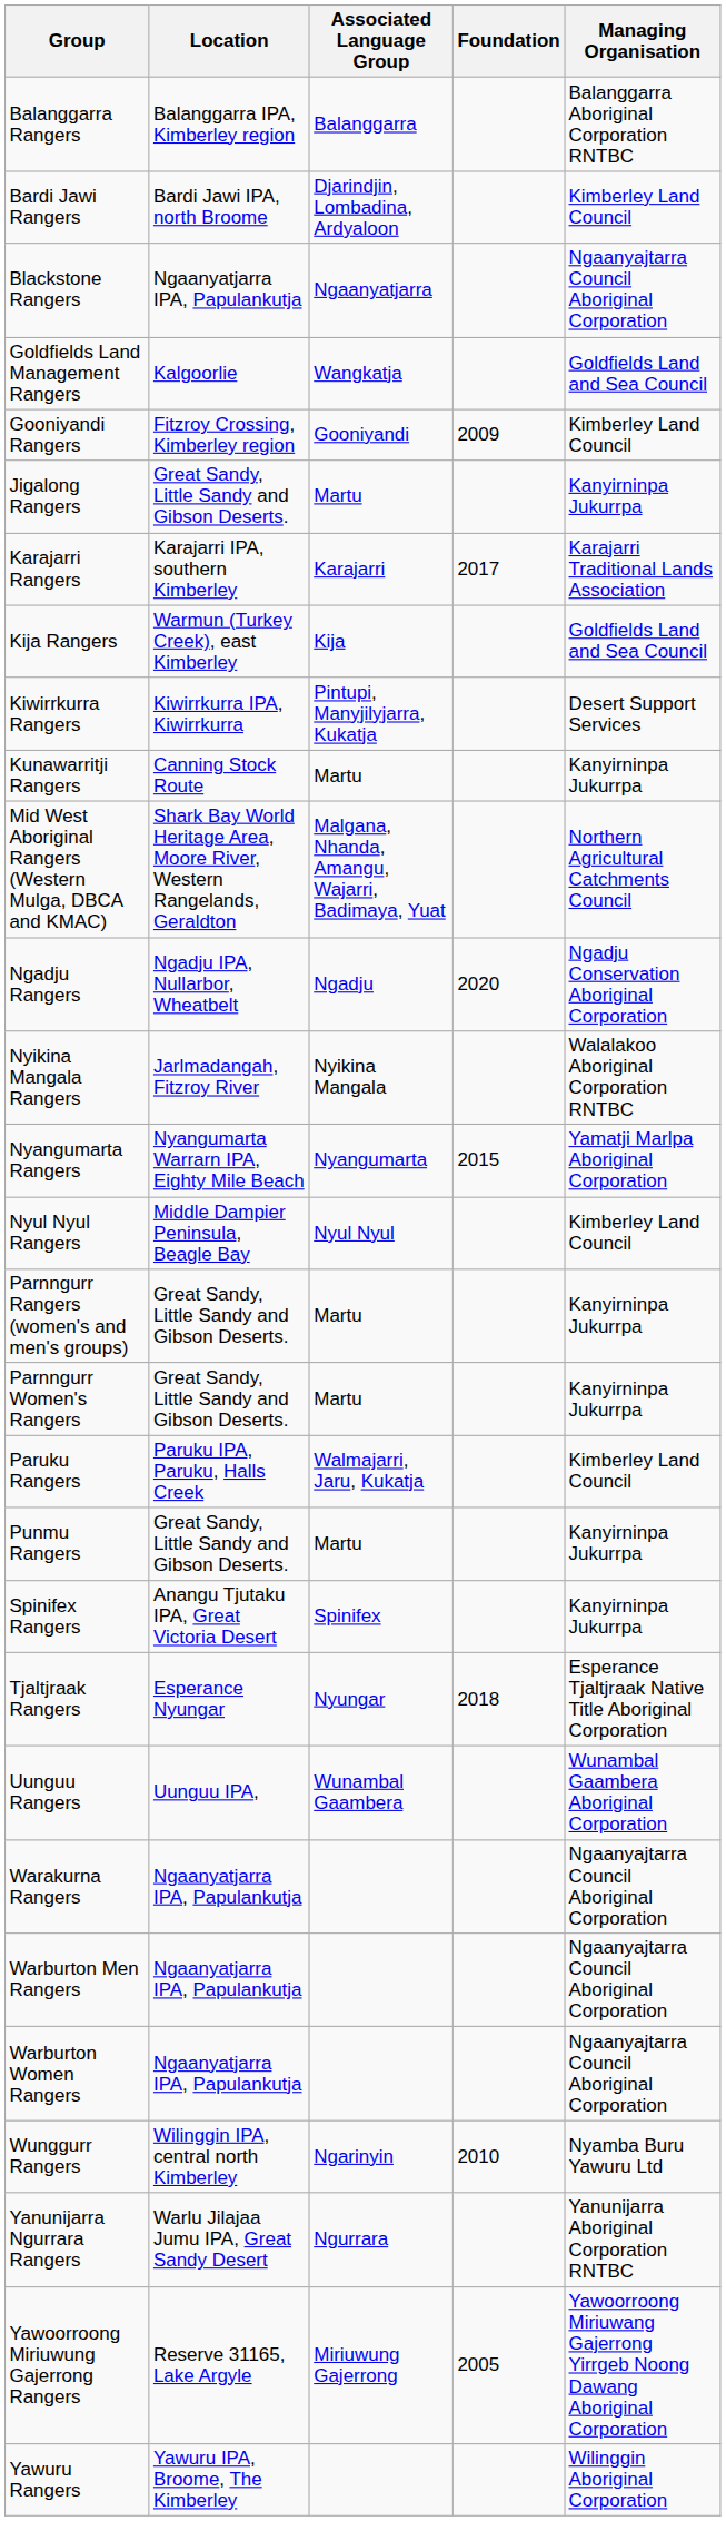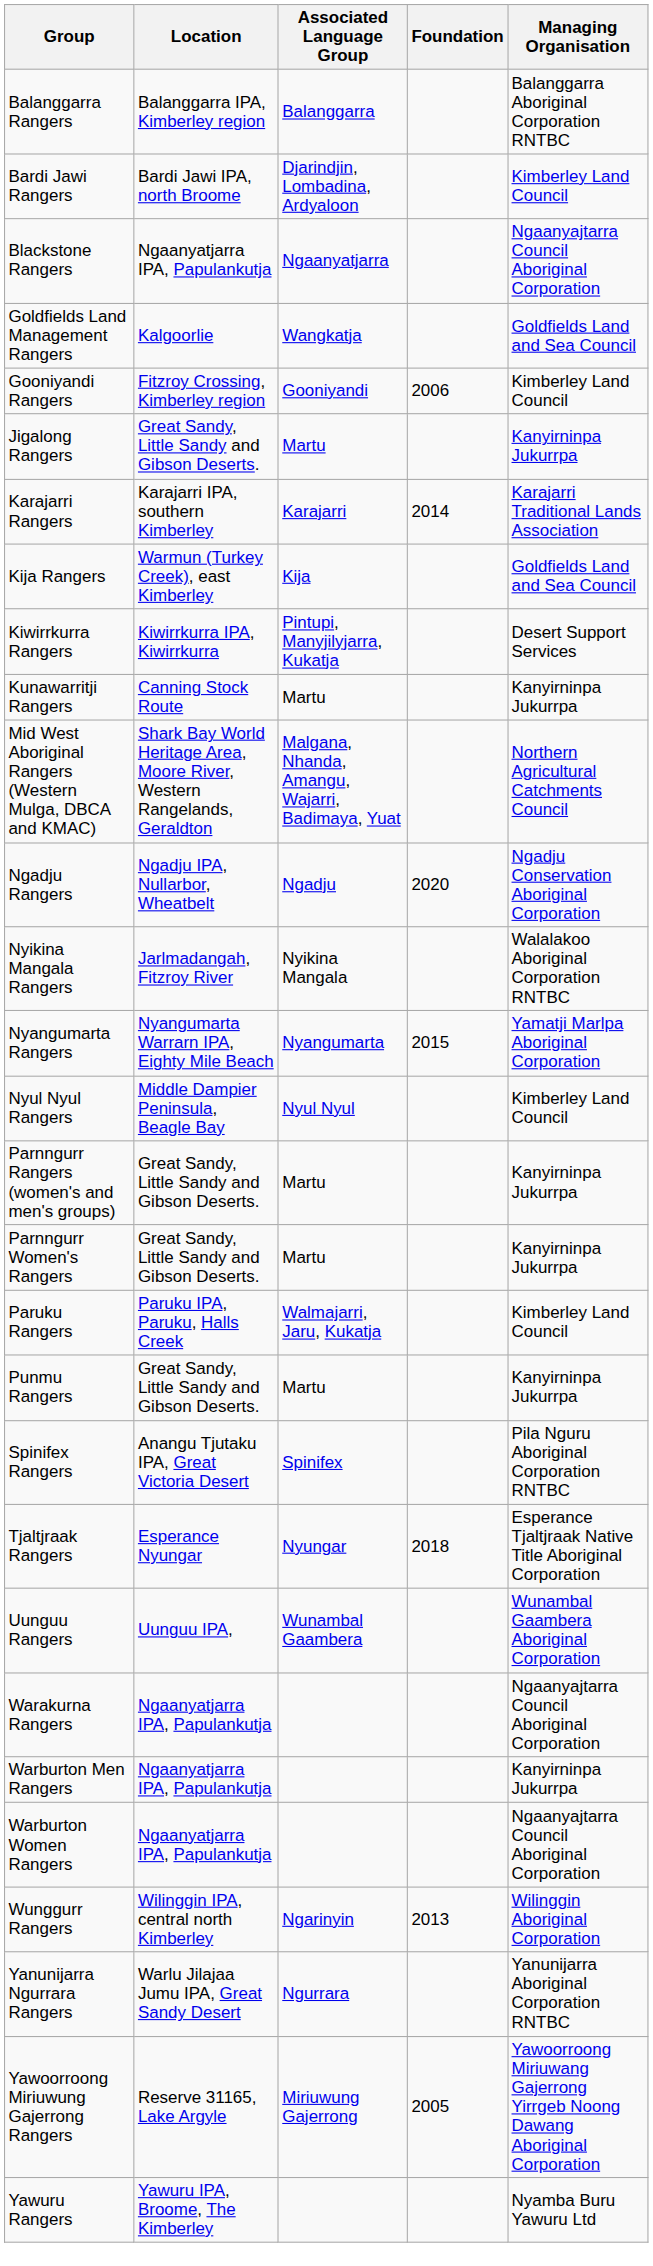 <table class="wikitable">
 <tr>
 <th>Group</th>
 <th>Location</th>
 <th>Associated Language Group</th>
 <th>Foundation</th>
 <th>Managing Organisation</th>
 </tr>
 <tr>
 <td>Balanggarra Rangers</td>
 <td>Balanggarra IPA, <a href='#'>Kimberley region</a></td>
 <td><a href='#'>Balanggarra</a></td>
 <td></td>
 <td>Balanggarra Aboriginal Corporation RNTBC</td>
 </tr>
 <tr>
 <td>Bardi Jawi Rangers</td>
 <td>Bardi Jawi IPA, <a href='#'>north Broome</a></td>
 <td><a href='#'>Djarindjin</a>, <a href='#'>Lombadina</a>, <a href='#'>Ardyaloon</a></td>
 <td></td>
 <td><a href='#'>Kimberley Land Council</a></td>
 </tr>
 <tr>
 <td>Blackstone Rangers</td>
 <td>Ngaanyatjarra IPA, <a href='#'>Papulankutja</a></td>
 <td><a href='#'>Ngaanyatjarra</a></td>
 <td></td>
 <td><a href='#'>Ngaanyajtarra Council Aboriginal Corporation</a></td>
 </tr>
 <tr>
 <td>Goldfields Land Management Rangers</td>
 <td><a href='#'>Kalgoorlie</a></td>
 <td><a href='#'>Wangkatja</a></td>
 <td></td>
 <td><a href='#'>Goldfields Land and Sea Council</a></td>
 </tr>
 <tr>
 <td>Gooniyandi Rangers</td>
 <td><a href='#'>Fitzroy Crossing</a>,  <a href='#'>Kimberley region</a></td>
 <td><a href='#'>Gooniyandi</a></td>
-<td>2009</td>
+<td>2006</td>
 <td>Kimberley Land Council</td>
 </tr>
 <tr>
 <td>Jigalong Rangers</td>
 <td><a href='#'>Great Sandy</a>, <a href='#'>Little Sandy</a> and <a href='#'>Gibson Deserts</a>.</td>
 <td><a href='#'>Martu</a></td>
 <td></td>
 <td><a href='#'>Kanyirninpa Jukurrpa</a></td>
 </tr>
 <tr>
 <td>Karajarri Rangers</td>
 <td>Karajarri IPA, southern <a href='#'>Kimberley</a></td>
 <td><a href='#'>Karajarri</a></td>
-<td>2017</td>
+<td>2014</td>
 <td><a href='#'>Karajarri Traditional Lands Association</a></td>
 </tr>
 <tr>
 <td>Kija Rangers</td>
 <td><a href='#'>Warmun (Turkey Creek)</a>, east <a href='#'>Kimberley</a></td>
 <td><a href='#'>Kija</a></td>
 <td></td>
 <td><a href='#'>Goldfields Land and Sea Council</a></td>
 </tr>
 <tr>
 <td>Kiwirrkurra Rangers</td>
 <td><a href='#'>Kiwirrkurra IPA</a>, <a href='#'>Kiwirrkurra</a></td>
 <td><a href='#'>Pintupi</a>, <a href='#'>Manyjilyjarra</a>, <a href='#'>Kukatja</a></td>
 <td></td>
 <td>Desert Support Services</td>
 </tr>
 <tr>
 <td>Kunawarritji Rangers</td>
 <td><a href='#'>Canning Stock Route</a></td>
 <td>Martu</td>
 <td></td>
 <td>Kanyirninpa Jukurrpa</td>
 </tr>
 <tr>
 <td>Mid West Aboriginal Rangers (Western Mulga, DBCA and KMAC)</td>
 <td><a href='#'>Shark Bay World Heritage Area</a>, <a href='#'>Moore River</a>, Western Rangelands, <a href='#'>Geraldton</a></td>
 <td><a href='#'>Malgana</a>, <a href='#'>Nhanda</a>, <a href='#'>Amangu</a>, <a href='#'>Wajarri</a>, <a href='#'>Badimaya</a>, <a href='#'>Yuat</a></td>
 <td></td>
 <td><a href='#'>Northern Agricultural Catchments Council</a></td>
 </tr>
 <tr>
 <td>Ngadju Rangers</td>
 <td><a href='#'>Ngadju IPA</a>, <a href='#'>Nullarbor</a>, <a href='#'>Wheatbelt</a></td>
 <td><a href='#'>Ngadju</a></td>
 <td>2020</td>
 <td><a href='#'>Ngadju Conservation Aboriginal Corporation</a></td>
 </tr>
 <tr>
 <td>Nyikina Mangala Rangers</td>
 <td><a href='#'>Jarlmadangah</a>, <a href='#'>Fitzroy River</a></td>
 <td>Nyikina Mangala</td>
 <td></td>
 <td>Walalakoo Aboriginal Corporation RNTBC</td>
 </tr>
 <tr>
 <td>Nyangumarta Rangers</td>
 <td><a href='#'>Nyangumarta Warrarn IPA</a>, <a href='#'>Eighty Mile Beach</a></td>
 <td><a href='#'>Nyangumarta</a></td>
 <td>2015</td>
 <td><a href='#'>Yamatji Marlpa Aboriginal Corporation</a></td>
 </tr>
 <tr>
 <td>Nyul Nyul Rangers</td>
 <td><a href='#'>Middle Dampier Peninsula</a>, <a href='#'>Beagle Bay</a></td>
 <td><a href='#'>Nyul Nyul</a></td>
 <td></td>
 <td>Kimberley Land Council</td>
 </tr>
 <tr>
 <td>Parnngurr Rangers (women's and men's groups)</td>
 <td>Great Sandy, Little Sandy and Gibson Deserts.</td>
 <td>Martu</td>
 <td></td>
 <td>Kanyirninpa Jukurrpa</td>
 </tr>
 <tr>
 <td>Parnngurr Women's Rangers</td>
 <td>Great Sandy, Little Sandy and Gibson Deserts.</td>
 <td>Martu</td>
 <td></td>
 <td>Kanyirninpa Jukurrpa</td>
 </tr>
 <tr>
 <td>Paruku Rangers</td>
 <td><a href='#'>Paruku IPA</a>, <a href='#'>Paruku</a>, <a href='#'>Halls Creek</a></td>
 <td><a href='#'>Walmajarri</a>, <a href='#'>Jaru</a>, <a href='#'>Kukatja</a></td>
 <td></td>
 <td>Kimberley Land Council</td>
 </tr>
 <tr>
 <td>Punmu Rangers</td>
 <td>Great Sandy, Little Sandy and Gibson Deserts.</td>
 <td>Martu</td>
 <td></td>
 <td>Kanyirninpa Jukurrpa</td>
 </tr>
 <tr>
 <td>Spinifex Rangers</td>
 <td>Anangu Tjutaku IPA, <a href='#'>Great Victoria Desert</a></td>
 <td><a href='#'>Spinifex</a></td>
 <td></td>
-<td>Kanyirninpa Jukurrpa</td>
+<td>Pila Nguru Aboriginal Corporation RNTBC</td>
 </tr>
 <tr>
 <td>Tjaltjraak Rangers</td>
 <td><a href='#'>Esperance Nyungar</a></td>
 <td><a href='#'>Nyungar</a></td>
 <td>2018</td>
 <td>Esperance Tjaltjraak Native Title Aboriginal Corporation</td>
 </tr>
 <tr>
 <td>Uunguu Rangers</td>
 <td><a href='#'>Uunguu IPA</a>,</td>
 <td><a href='#'>Wunambal Gaambera</a></td>
 <td></td>
 <td><a href='#'>Wunambal Gaambera Aboriginal Corporation</a></td>
 </tr>
 <tr>
 <td>Warakurna Rangers</td>
 <td><a href='#'>Ngaanyatjarra IPA</a>, <a href='#'>Papulankutja</a></td>
 <td></td>
 <td></td>
 <td>Ngaanyajtarra Council Aboriginal Corporation</td>
 </tr>
 <tr>
 <td>Warburton Men Rangers</td>
 <td><a href='#'>Ngaanyatjarra IPA</a>, <a href='#'>Papulankutja</a></td>
 <td></td>
 <td></td>
-<td>Ngaanyajtarra Council Aboriginal Corporation</td>
+<td>Kanyirninpa Jukurrpa</td>
 </tr>
 <tr>
 <td>Warburton Women Rangers</td>
 <td><a href='#'>Ngaanyatjarra IPA</a>, <a href='#'>Papulankutja</a></td>
 <td></td>
 <td></td>
 <td>Ngaanyajtarra Council Aboriginal Corporation</td>
 </tr>
 <tr>
 <td>Wunggurr Rangers</td>
 <td><a href='#'>Wilinggin IPA</a>, central north <a href='#'>Kimberley</a></td>
 <td><a href='#'>Ngarinyin</a></td>
-<td>2010</td>
-<td>Nyamba Buru Yawuru Ltd</td>
+<td>2013</td>
+<td><a href='#'>Wilinggin Aboriginal Corporation</a></td>
 </tr>
 <tr>
 <td>Yanunijarra Ngurrara Rangers</td>
 <td>Warlu Jilajaa Jumu IPA, <a href='#'>Great Sandy Desert</a></td>
 <td><a href='#'>Ngurrara</a></td>
 <td></td>
 <td>Yanunijarra Aboriginal Corporation RNTBC</td>
 </tr>
 <tr>
 <td>Yawoorroong Miriuwung Gajerrong Rangers</td>
 <td>Reserve 31165, <a href='#'>Lake Argyle</a></td>
 <td><a href='#'>Miriuwung Gajerrong</a></td>
 <td>2005</td>
 <td><a href='#'>Yawoorroong Miriuwang Gajerrong Yirrgeb Noong Dawang Aboriginal Corporation</a></td>
 </tr>
 <tr>
 <td>Yawuru Rangers</td>
 <td><a href='#'>Yawuru IPA</a>, <a href='#'>Broome</a>, <a href='#'>The Kimberley</a></td>
 <td></td>
 <td></td>
-<td><a href='#'>Wilinggin Aboriginal Corporation</a></td>
+<td>Nyamba Buru Yawuru Ltd</td>
 </tr>
 </table>
